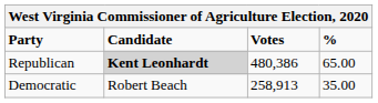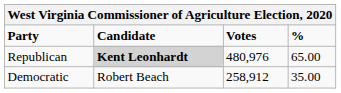 <table class="wikitable">
 <tr>
 <th colspan="4">West Virginia Commissioner of Agriculture Election, 2020 </th>
 </tr>
 <tr>
 <td><strong>Party</strong></td>
 <td><strong>Candidate</strong></td>
 <td><strong>Votes</strong></td>
 <td><strong>%</strong></td>
 </tr>
 <tr>
 <td>Republican</td>
 <td style="background: lightgrey;"><strong>Kent Leonhardt</strong></td>
-<td>480,386</td>
+<td>480,976</td>
 <td>65.00</td>
 </tr>
 <tr>
 <td>Democratic</td>
 <td>Robert Beach</td>
-<td>258,913</td>
+<td>258,912</td>
 <td>35.00</td>
 </tr>
 </table>
